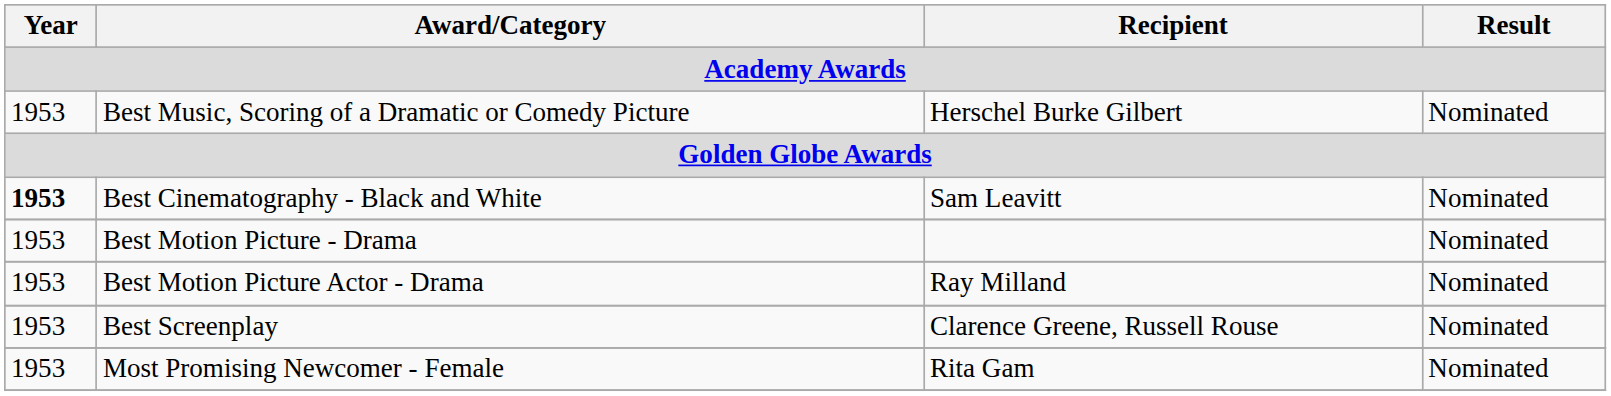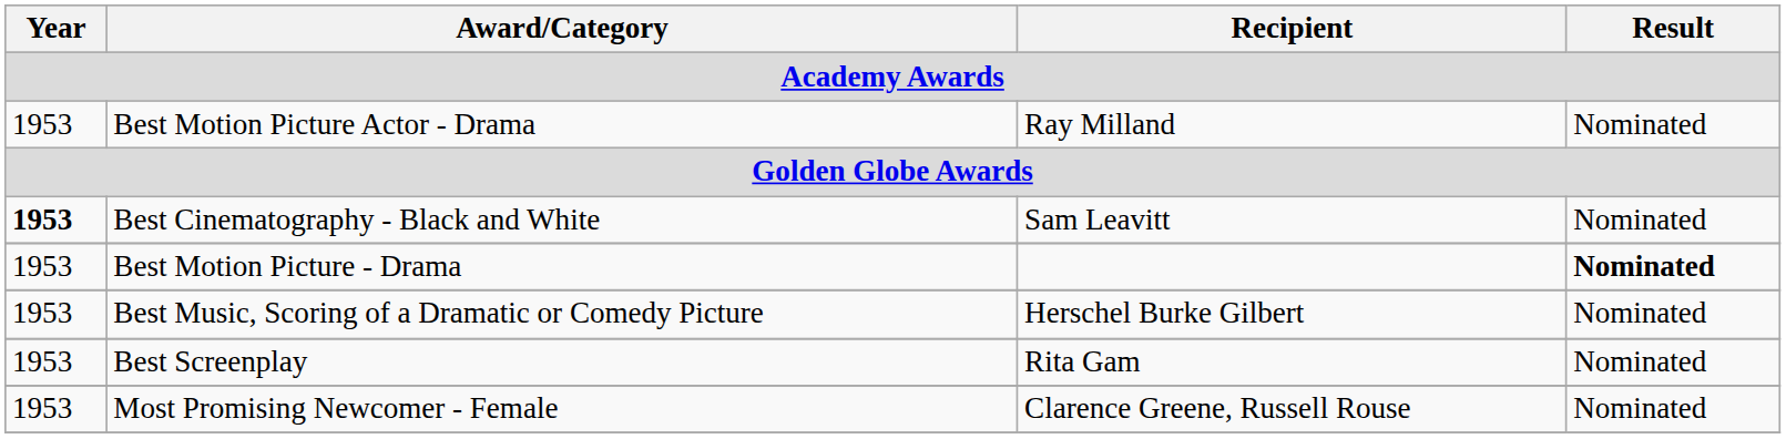 <table class="wikitable" width="75%">
 <tr>
 <th>Year</th>
 <th>Award/Category</th>
 <th>Recipient</th>
 <th>Result</th>
 </tr>
 <tr bgcolor="#dbdbdb">
 <td colspan=4 align="center"><strong><a href='#'>Academy Awards</a></strong></td>
 </tr>
 <tr>
 <td>1953</td>
-<td>Best Music, Scoring of a Dramatic or Comedy Picture</td>
-<td>Herschel Burke Gilbert</td>
+<td>Best Motion Picture Actor - Drama</td>
+<td>Ray Milland</td>
 <td>Nominated</td>
 </tr>
 <tr bgcolor="#dbdbdb">
 <td colspan=4 align="center"><strong><a href='#'>Golden Globe Awards</a></strong></td>
 </tr>
 <tr>
 <td><strong>1953</strong></td>
 <td>Best Cinematography - Black and White</td>
 <td>Sam Leavitt</td>
 <td>Nominated</td>
 </tr>
 <tr bgcolor="#dbdbdb">
 </tr>
 <tr>
 <td>1953</td>
 <td>Best Motion Picture - Drama</td>
 <td></td>
-<td>Nominated</td>
+<td><strong>Nominated</strong></td>
 </tr>
 <tr bgcolor="#dbdbdb">
 </tr>
 <tr>
 <td>1953</td>
-<td>Best Motion Picture Actor - Drama</td>
-<td>Ray Milland</td>
+<td>Best Music, Scoring of a Dramatic or Comedy Picture</td>
+<td>Herschel Burke Gilbert</td>
 <td>Nominated</td>
 </tr>
 <tr bgcolor="#dbdbdb">
 </tr>
 <tr>
 <td>1953</td>
 <td>Best Screenplay</td>
-<td>Clarence Greene, Russell Rouse</td>
+<td>Rita Gam</td>
 <td>Nominated</td>
 </tr>
 <tr bgcolor="#dbdbdb">
 </tr>
 <tr>
 <td>1953</td>
 <td>Most Promising Newcomer - Female</td>
-<td>Rita Gam</td>
+<td>Clarence Greene, Russell Rouse</td>
 <td>Nominated</td>
 </tr>
 <tr bgcolor="#dbdbdb">
 </tr>
 </table>
